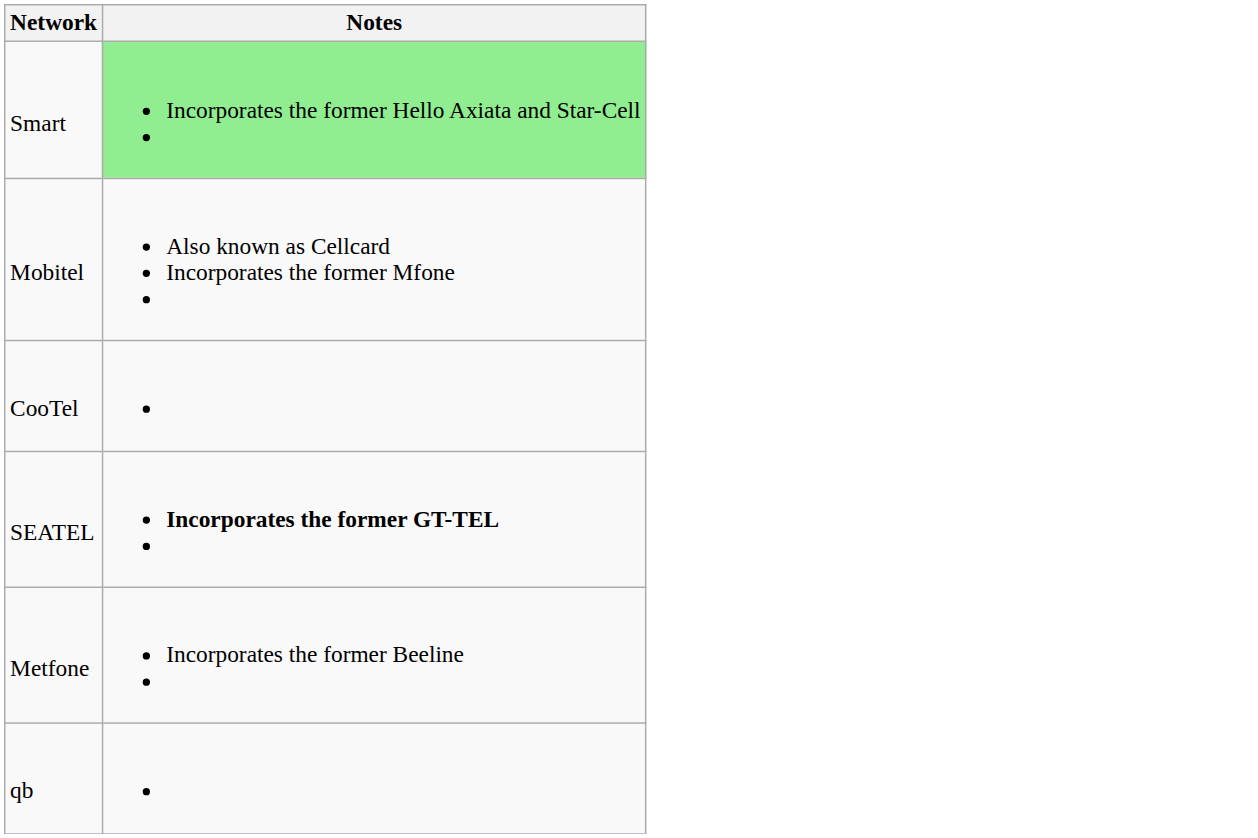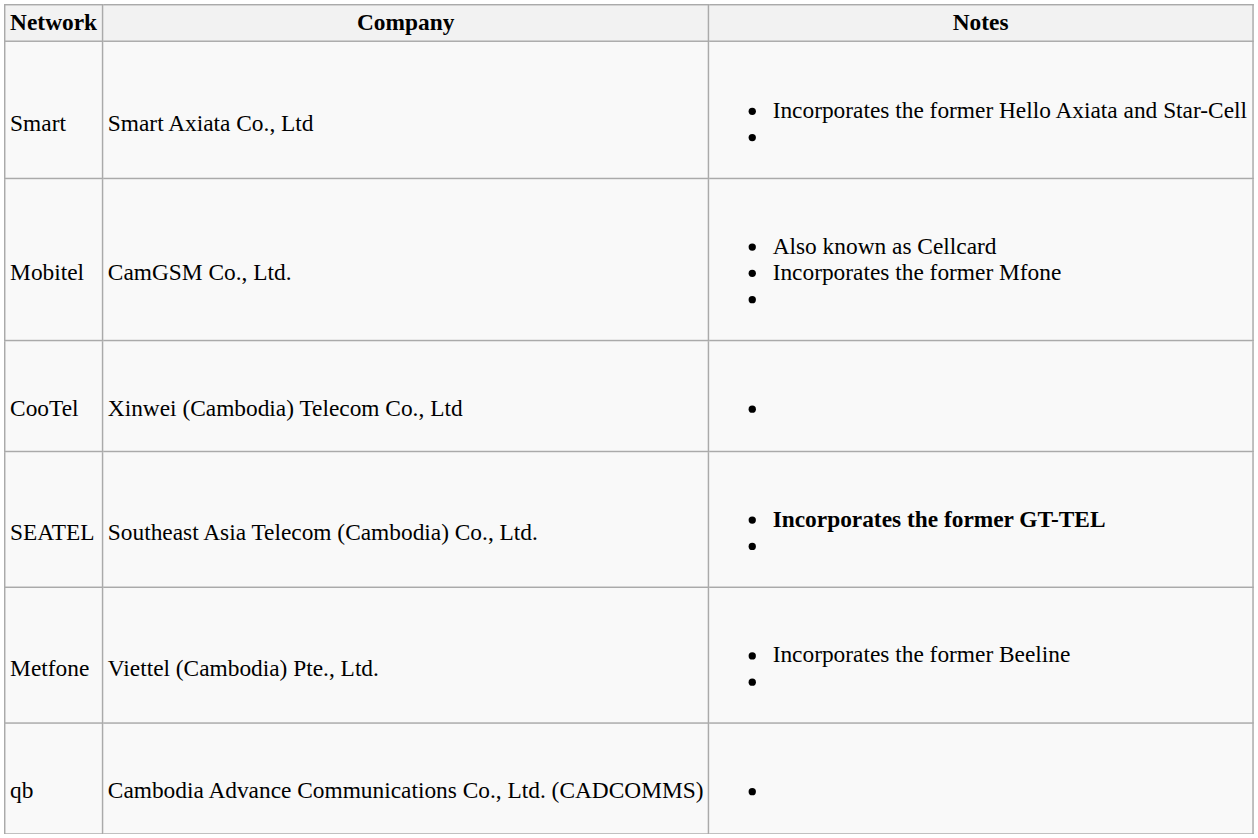 <table class="wikitable">
 <tr>
 <th>Network</th>
+<th>Company</th>
 <th>Notes</th>
 </tr>
 <tr>
 <td><br>Smart</td>
-<td style="background: lightgreen;"><br><ul><li>Incorporates the former Hello Axiata and Star-Cell</li><li></li></ul></td>
+<td><br>Smart Axiata Co., Ltd</td>
+<td><br><ul><li>Incorporates the former Hello Axiata and Star-Cell</li><li></li></ul></td>
 </tr>
 <tr>
 <td><br>Mobitel</td>
+<td><br>CamGSM Co., Ltd.</td>
 <td><br><ul><li>Also known as Cellcard</li><li>Incorporates the former Mfone</li><li></li></ul></td>
 </tr>
 <tr>
 <td><br>CooTel</td>
+<td><br>Xinwei (Cambodia) Telecom Co., Ltd</td>
 <td><br><ul><li></li></ul></td>
 </tr>
 <tr>
 <td><br>SEATEL</td>
+<td><br>Southeast Asia Telecom (Cambodia) Co., Ltd.</td>
 <td><strong><br><ul><li>Incorporates the former GT-TEL</li><li></li></ul></strong></td>
 </tr>
 <tr>
 <td><br>Metfone</td>
+<td><br>Viettel (Cambodia) Pte., Ltd.</td>
 <td><br><ul><li>Incorporates the former Beeline</li><li></li></ul></td>
 </tr>
 <tr>
 <td><br>qb</td>
+<td><br>Cambodia Advance Communications Co., Ltd. (CADCOMMS)</td>
 <td><br><ul><li></li></ul></td>
 </tr>
 </table>
